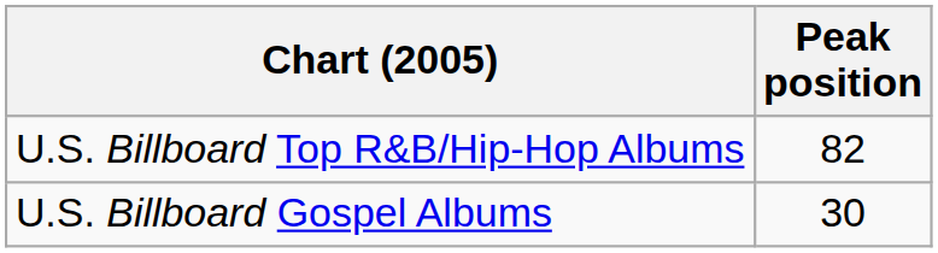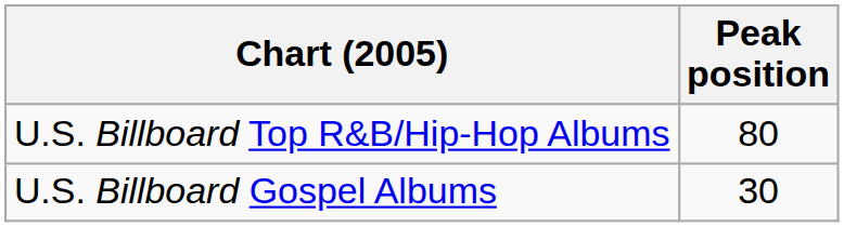 <table class="wikitable sortable">
 <tr>
 <th align="left">Chart (2005)</th>
 <th align="left">Peak<br>position</th>
 </tr>
 <tr>
 <td align="left">U.S. <em>Billboard</em> <a href='#'>Top R&B/Hip-Hop Albums</a></td>
-<td align="center">82</td>
+<td align="center">80</td>
 </tr>
 <tr>
 <td align="left">U.S. <em>Billboard</em> <a href='#'>Gospel Albums</a></td>
 <td align="center">30</td>
 </tr>
 </table>
